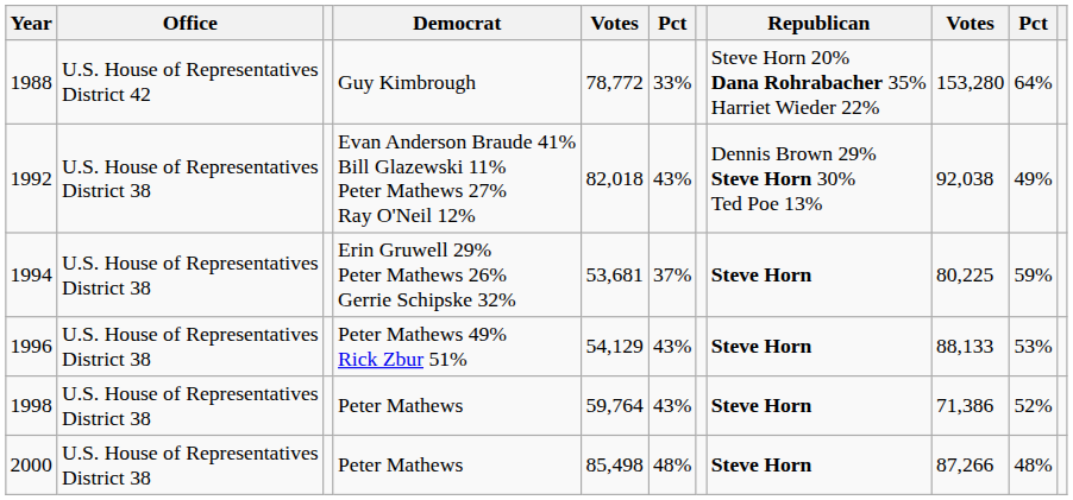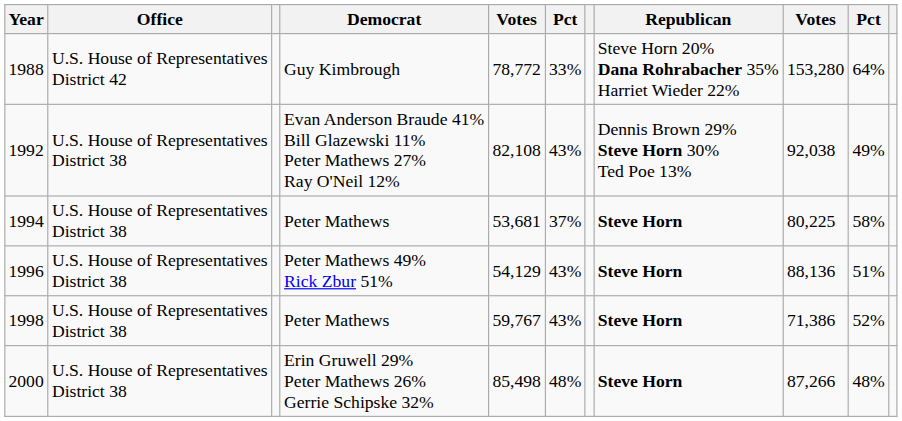 <table class="wikitable" style="margin:0.5em ; font-size:95%">
 <tr>
 <th>Year</th>
 <th>Office</th>
 <th></th>
 <th>Democrat</th>
 <th>Votes</th>
 <th>Pct</th>
 <th></th>
 <th>Republican</th>
 <th>Votes</th>
 <th>Pct</th>
 <th></th>
 </tr>
 <tr>
 <td>1988</td>
 <td>U.S. House of Representatives<br> District 42</td>
 <td></td>
 <td>Guy Kimbrough</td>
 <td>78,772</td>
 <td>33%</td>
 <td></td>
 <td>Steve Horn 20% <br><strong>Dana Rohrabacher</strong> 35% <br>Harriet Wieder 22%</td>
 <td>153,280</td>
 <td>64%</td>
 <td></td>
 </tr>
 <tr>
 <td>1992</td>
 <td>U.S. House of Representatives<br> District 38</td>
 <td></td>
 <td>Evan Anderson Braude 41% <br>Bill Glazewski 11% <br>Peter Mathews 27% <br>Ray O'Neil 12%</td>
-<td>82,018</td>
+<td>82,108</td>
 <td>43%</td>
 <td></td>
 <td>Dennis Brown 29% <br><strong>Steve Horn</strong> 30% <br>Ted Poe 13%</td>
 <td>92,038</td>
 <td>49%</td>
 <td></td>
 </tr>
 <tr>
 <td>1994</td>
 <td>U.S. House of Representatives<br> District 38</td>
 <td></td>
-<td>Erin Gruwell 29% <br>Peter Mathews 26% <br>Gerrie Schipske 32%</td>
+<td>Peter Mathews</td>
 <td>53,681</td>
 <td>37%</td>
 <td></td>
 <td><strong>Steve Horn</strong></td>
 <td>80,225</td>
-<td>59%</td>
+<td>58%</td>
 <td></td>
 </tr>
 <tr>
 <td>1996</td>
 <td>U.S. House of Representatives<br> District 38</td>
 <td></td>
 <td>Peter Mathews 49% <br><a href='#'>Rick Zbur</a> 51%</td>
 <td>54,129</td>
 <td>43%</td>
 <td></td>
 <td><strong>Steve Horn</strong></td>
-<td>88,133</td>
-<td>53%</td>
+<td>88,136</td>
+<td>51%</td>
 <td></td>
 </tr>
 <tr>
 <td>1998</td>
 <td>U.S. House of Representatives<br> District 38</td>
 <td></td>
 <td>Peter Mathews</td>
-<td>59,764</td>
+<td>59,767</td>
 <td>43%</td>
 <td></td>
 <td><strong>Steve Horn</strong></td>
 <td>71,386</td>
 <td>52%</td>
 <td></td>
 </tr>
 <tr>
 <td>2000</td>
 <td>U.S. House of Representatives<br> District 38</td>
 <td></td>
-<td>Peter Mathews</td>
+<td>Erin Gruwell 29% <br>Peter Mathews 26% <br>Gerrie Schipske 32%</td>
 <td>85,498</td>
 <td>48%</td>
 <td></td>
 <td><strong>Steve Horn</strong></td>
 <td>87,266</td>
 <td>48%</td>
 <td></td>
 </tr>
 </table>
